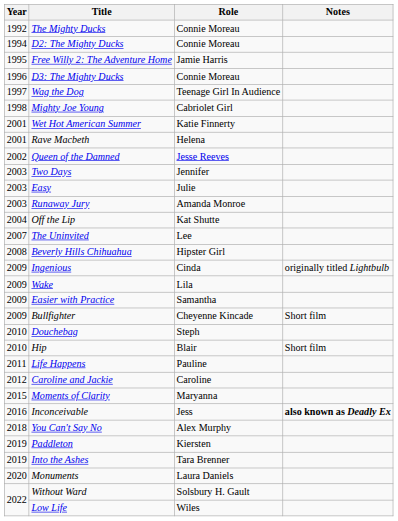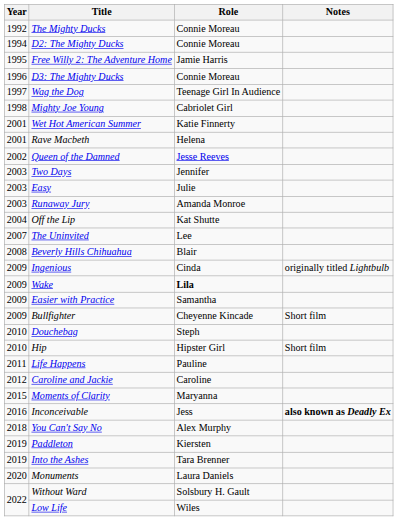 <table class="wikitable sortable">
 <tr>
 <th>Year</th>
 <th>Title</th>
 <th>Role</th>
 <th class="unsortable">Notes</th>
 </tr>
 <tr>
 <td>1992</td>
 <td><em><a href='#'>The Mighty Ducks</a></em></td>
 <td>Connie Moreau</td>
 <td></td>
 </tr>
 <tr>
 <td>1994</td>
 <td><em><a href='#'>D2: The Mighty Ducks</a></em></td>
 <td>Connie Moreau</td>
 <td></td>
 </tr>
 <tr>
 <td>1995</td>
 <td><em><a href='#'>Free Willy 2: The Adventure Home</a></em></td>
 <td>Jamie Harris</td>
 <td></td>
 </tr>
 <tr>
 <td>1996</td>
 <td><em><a href='#'>D3: The Mighty Ducks</a></em></td>
 <td>Connie Moreau</td>
 <td></td>
 </tr>
 <tr>
 <td>1997</td>
 <td><em><a href='#'>Wag the Dog</a></em></td>
 <td>Teenage Girl In Audience</td>
 <td></td>
 </tr>
 <tr>
 <td>1998</td>
 <td><em><a href='#'>Mighty Joe Young</a></em></td>
 <td>Cabriolet Girl</td>
 <td></td>
 </tr>
 <tr>
 <td>2001</td>
 <td><em><a href='#'>Wet Hot American Summer</a></em></td>
 <td>Katie Finnerty</td>
 <td></td>
 </tr>
 <tr>
 <td>2001</td>
 <td><em>Rave Macbeth</em></td>
 <td>Helena</td>
 <td></td>
 </tr>
 <tr>
 <td>2002</td>
 <td><em><a href='#'>Queen of the Damned</a></em></td>
 <td><a href='#'>Jesse Reeves</a></td>
 <td></td>
 </tr>
 <tr>
 <td>2003</td>
 <td><em><a href='#'>Two Days</a></em></td>
 <td>Jennifer</td>
 <td></td>
 </tr>
 <tr>
 <td>2003</td>
 <td><em><a href='#'>Easy</a></em></td>
 <td>Julie</td>
 <td></td>
 </tr>
 <tr>
 <td>2003</td>
 <td><em><a href='#'>Runaway Jury</a></em></td>
 <td>Amanda Monroe</td>
 <td></td>
 </tr>
 <tr>
 <td>2004</td>
 <td><em>Off the Lip</em></td>
 <td>Kat Shutte</td>
 <td></td>
 </tr>
 <tr>
 <td>2007</td>
 <td><em><a href='#'>The Uninvited</a></em></td>
 <td>Lee</td>
 <td></td>
 </tr>
 <tr>
 <td>2008</td>
 <td><em><a href='#'>Beverly Hills Chihuahua</a></em></td>
-<td>Hipster Girl</td>
+<td>Blair</td>
 <td></td>
 </tr>
 <tr>
 <td>2009</td>
 <td><em><a href='#'>Ingenious</a></em></td>
 <td>Cinda</td>
 <td>originally titled <em>Lightbulb</em></td>
 </tr>
 <tr>
 <td>2009</td>
 <td><em><a href='#'>Wake</a></em></td>
-<td>Lila</td>
+<td><strong>Lila</strong></td>
 <td></td>
 </tr>
 <tr>
 <td>2009</td>
 <td><em><a href='#'>Easier with Practice</a></em></td>
 <td>Samantha</td>
 <td></td>
 </tr>
 <tr>
 <td>2009</td>
 <td><em>Bullfighter</em></td>
 <td>Cheyenne Kincade</td>
 <td>Short film</td>
 </tr>
 <tr>
 <td>2010</td>
 <td><em><a href='#'>Douchebag</a></em></td>
 <td>Steph</td>
 <td></td>
 </tr>
 <tr>
 <td>2010</td>
 <td><em>Hip</em></td>
-<td>Blair</td>
+<td>Hipster Girl</td>
 <td>Short film</td>
 </tr>
 <tr>
 <td>2011</td>
 <td><em><a href='#'>Life Happens</a></em></td>
 <td>Pauline</td>
 <td></td>
 </tr>
 <tr>
 <td>2012</td>
 <td><em><a href='#'>Caroline and Jackie</a></em></td>
 <td>Caroline</td>
 <td></td>
 </tr>
 <tr>
 <td>2015</td>
 <td><em><a href='#'>Moments of Clarity</a></em></td>
 <td>Maryanna</td>
 <td></td>
 </tr>
 <tr>
 <td>2016</td>
 <td><em>Inconceivable</em></td>
 <td>Jess</td>
 <td><strong>also known as <em>Deadly Ex</em></strong></td>
 </tr>
 <tr>
 <td>2018</td>
 <td><em><a href='#'>You Can't Say No</a></em></td>
 <td>Alex Murphy</td>
 <td></td>
 </tr>
 <tr>
 <td>2019</td>
 <td><em><a href='#'>Paddleton</a></em></td>
 <td>Kiersten</td>
 <td></td>
 </tr>
 <tr>
 <td>2019</td>
 <td><em><a href='#'>Into the Ashes</a></em></td>
 <td>Tara Brenner</td>
 <td></td>
 </tr>
 <tr>
 <td>2020</td>
 <td><em>Monuments</em></td>
 <td>Laura Daniels</td>
 <td></td>
 </tr>
 <tr>
 <td rowspan="2">2022</td>
 <td><em>Without Ward</em></td>
 <td>Solsbury H. Gault</td>
 <td></td>
 </tr>
 <tr>
 <td><em><a href='#'>Low Life</a></em></td>
 <td>Wiles</td>
 <td></td>
 </tr>
 </table>
